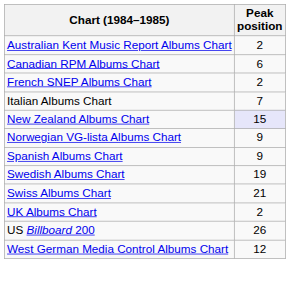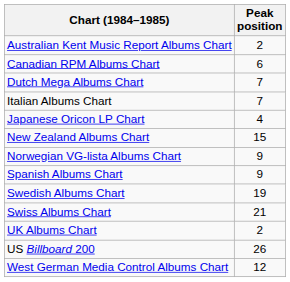 <table class="wikitable sortable" style="text-align:center;">
 <tr>
 <th>Chart (1984–1985)</th>
 <th>Peak<br>position</th>
 </tr>
 <tr>
 <td align="left"><a href='#'>Australian Kent Music Report Albums Chart</a></td>
 <td>2</td>
 </tr>
 <tr>
 <td align="left"><a href='#'>Canadian RPM Albums Chart</a></td>
 <td>6</td>
 </tr>
 <tr>
-<td align="left"><a href='#'>French SNEP Albums Chart</a></td>
-<td>2</td>
+<td align="left"><a href='#'>Dutch Mega Albums Chart</a></td>
+<td>7</td>
 </tr>
 <tr>
 <td align="left">Italian Albums Chart</td>
 <td>7</td>
 </tr>
 <tr>
+<td align="left"><a href='#'>Japanese Oricon LP Chart</a></td>
+<td>4</td>
+</tr>
+<tr>
 <td align="left"><a href='#'>New Zealand Albums Chart</a></td>
-<td style="background: lavender;">15</td>
+<td>15</td>
 </tr>
 <tr>
 <td align="left"><a href='#'>Norwegian VG-lista Albums Chart</a></td>
 <td>9</td>
 </tr>
 <tr>
 <td align="left"><a href='#'>Spanish Albums Chart</a></td>
 <td align="center">9</td>
 </tr>
 <tr>
 <td align="left"><a href='#'>Swedish Albums Chart</a></td>
 <td>19</td>
 </tr>
 <tr>
 <td align="left"><a href='#'>Swiss Albums Chart</a></td>
 <td>21</td>
 </tr>
 <tr>
 <td align="left"><a href='#'>UK Albums Chart</a></td>
 <td>2</td>
 </tr>
 <tr>
 <td align="left">US <a href='#'><em>Billboard</em> 200</a></td>
 <td>26</td>
 </tr>
 <tr>
 <td align="left"><a href='#'>West German Media Control Albums Chart</a></td>
 <td>12</td>
 </tr>
 </table>
